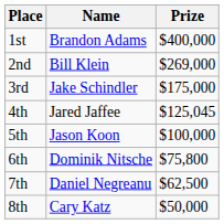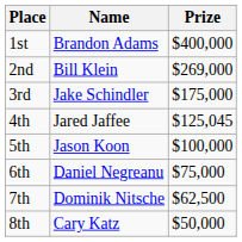 <table class="wikitable">
 <tr>
 <th>Place</th>
 <th>Name</th>
 <th>Prize</th>
 </tr>
 <tr>
 <td>1st</td>
 <td> <a href='#'>Brandon Adams</a></td>
 <td>$400,000</td>
 </tr>
 <tr>
 <td>2nd</td>
 <td> <a href='#'>Bill Klein</a></td>
 <td>$269,000</td>
 </tr>
 <tr>
 <td>3rd</td>
 <td> <a href='#'>Jake Schindler</a></td>
 <td>$175,000</td>
 </tr>
 <tr>
 <td>4th</td>
 <td> Jared Jaffee</td>
 <td>$125,045</td>
 </tr>
 <tr>
 <td>5th</td>
 <td> <a href='#'>Jason Koon</a></td>
 <td>$100,000</td>
 </tr>
 <tr>
 <td>6th</td>
-<td> <a href='#'>Dominik Nitsche</a></td>
-<td>$75,800</td>
+<td> <a href='#'>Daniel Negreanu</a></td>
+<td>$75,000</td>
 </tr>
 <tr>
 <td>7th</td>
-<td> <a href='#'>Daniel Negreanu</a></td>
+<td> <a href='#'>Dominik Nitsche</a></td>
 <td>$62,500</td>
 </tr>
 <tr>
 <td>8th</td>
 <td> <a href='#'>Cary Katz</a></td>
 <td>$50,000</td>
 </tr>
 </table>
